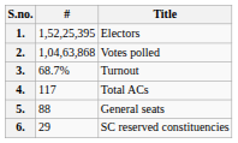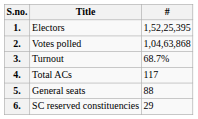 <table class="wikitable sortable">
 <tr>
 <th>S.no.</th>
+<th>Title</th>
 <th>#</th>
-<th>Title</th>
 </tr>
 <tr>
 <th>1.</th>
+<td>Electors</td>
 <td>1,52,25,395</td>
-<td>Electors</td>
 </tr>
 <tr>
 <th>2.</th>
+<td>Votes polled</td>
 <td>1,04,63,868</td>
-<td>Votes polled</td>
 </tr>
 <tr>
 <th>3.</th>
+<td>Turnout</td>
 <td>68.7%</td>
-<td>Turnout</td>
 </tr>
 <tr>
 <th>4.</th>
+<td>Total ACs</td>
 <td>117</td>
-<td>Total ACs</td>
 </tr>
 <tr>
 <th>5.</th>
+<td>General seats</td>
 <td>88</td>
-<td>General seats</td>
 </tr>
 <tr>
 <th>6.</th>
+<td>SC reserved constituencies</td>
 <td>29</td>
-<td>SC reserved constituencies</td>
 </tr>
 </table>
